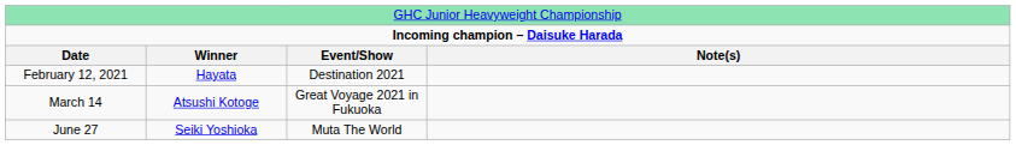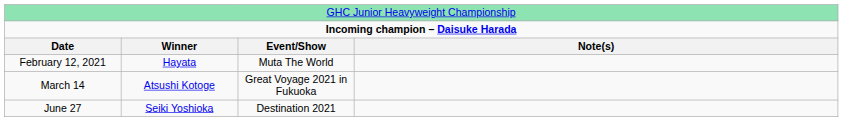 <table class="wikitable" style="text-align:center; width:100%;">
 <tr style="background:#8ee3b3;">
 <td colspan="5" style="text-align: center;"><a href='#'>GHC Junior Heavyweight Championship</a></td>
 </tr>
 <tr>
 <td colspan="5" style="text-align: center;"><strong>Incoming champion – <a href='#'>Daisuke Harada</a></strong></td>
 </tr>
 <tr>
 <th width=14%>Date</th>
 <th width=14%>Winner</th>
 <th width=14%>Event/Show</th>
 <th width=58%>Note(s)</th>
 </tr>
 <tr>
 <td>February 12, 2021</td>
 <td><a href='#'>Hayata</a></td>
-<td>Destination 2021</td>
+<td>Muta The World</td>
 <td></td>
 </tr>
 <tr>
 <td>March 14</td>
 <td><a href='#'>Atsushi Kotoge</a></td>
 <td>Great Voyage 2021 in Fukuoka</td>
 <td></td>
 </tr>
 <tr>
 <td>June 27</td>
 <td><a href='#'>Seiki Yoshioka</a></td>
-<td>Muta The World</td>
+<td>Destination 2021</td>
 <td></td>
 </tr>
 </table>
